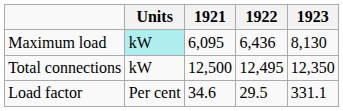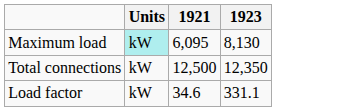 <table class="wikitable">
 <tr>
 <td></td>
 <th>Units</th>
 <th>1921</th>
-<th>1922</th>
 <th>1923</th>
 </tr>
 <tr>
 <td>Maximum  load</td>
 <td style="background: paleturquoise;">kW</td>
 <td>6,095</td>
-<td>6,436</td>
 <td>8,130</td>
 </tr>
 <tr>
 <td>Total  connections</td>
 <td>kW</td>
 <td>12,500</td>
-<td>12,495</td>
 <td>12,350</td>
 </tr>
 <tr>
 <td>Load  factor</td>
-<td>Per  cent</td>
+<td>kW</td>
 <td>34.6</td>
-<td>29.5</td>
 <td>331.1</td>
 </tr>
 </table>
